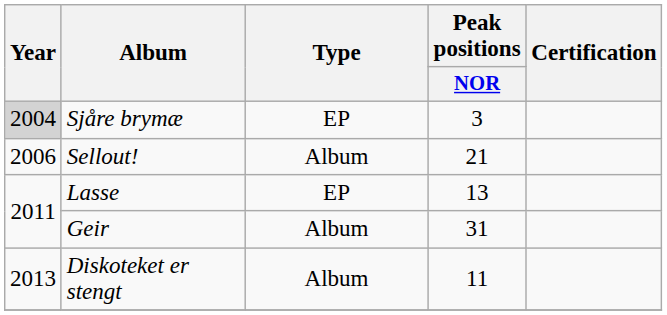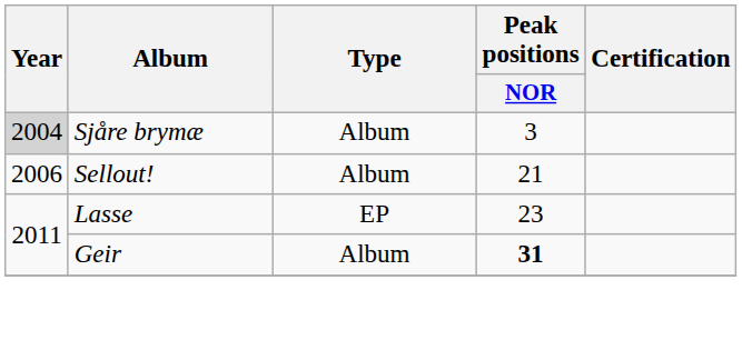 <table class="wikitable">
 <tr>
 <th rowspan="2" width="10">Year</th>
 <th rowspan="2" width="120">Album</th>
 <th rowspan="2" width="120">Type</th>
 <th width="20">Peak positions</th>
 <th rowspan="2" width="70">Certification</th>
 </tr>
 <tr>
 <th scope="col" style="width:3em;font-size:90%;"><a href='#'>NOR</a><br></th>
 </tr>
 <tr>
 <td style="background: lightgrey; text-align:center;">2004</td>
 <td><em>Sjåre brymæ</em></td>
-<td style="text-align:center;">EP</td>
+<td style="text-align:center;">Album</td>
 <td style="text-align:center;">3</td>
 <td style="text-align:center;"></td>
 </tr>
 <tr>
 <td style="text-align:center;">2006</td>
 <td><em>Sellout!</em></td>
 <td style="text-align:center;">Album</td>
 <td style="text-align:center;">21</td>
 <td style="text-align:center;"></td>
 </tr>
 <tr>
 <td style="text-align:center;" rowspan=2>2011</td>
 <td><em>Lasse</em></td>
 <td style="text-align:center;">EP</td>
-<td style="text-align:center;">13</td>
+<td style="text-align:center;">23</td>
 <td style="text-align:center;"></td>
 </tr>
 <tr>
 <td><em>Geir</em></td>
 <td style="text-align:center;">Album</td>
-<td style="text-align:center;">31</td>
-<td style="text-align:center;"></td>
-</tr>
-<tr>
-<td style="text-align:center;">2013</td>
-<td><em>Diskoteket er stengt</em></td>
-<td style="text-align:center;">Album</td>
-<td style="text-align:center;">11</td>
+<td style="text-align:center;"><strong>31</strong></td>
 <td style="text-align:center;"></td>
 </tr>
 <tr>
 </tr>
 </table>
